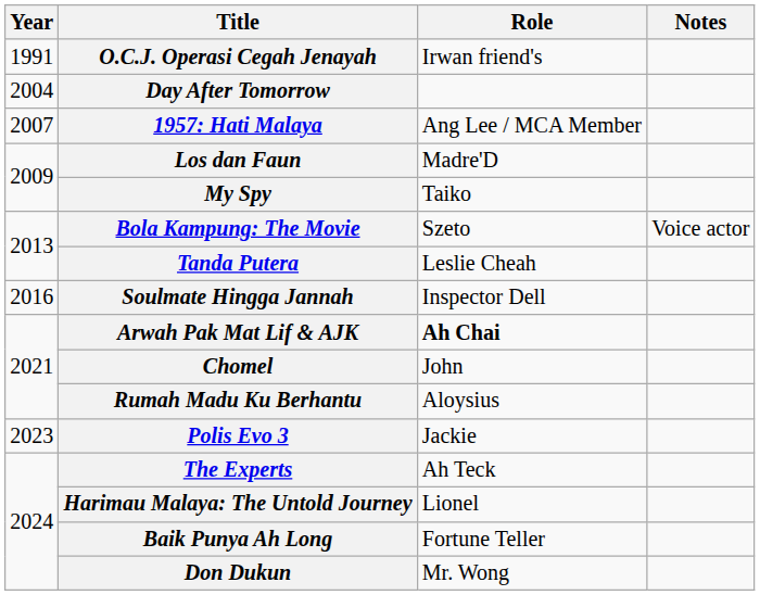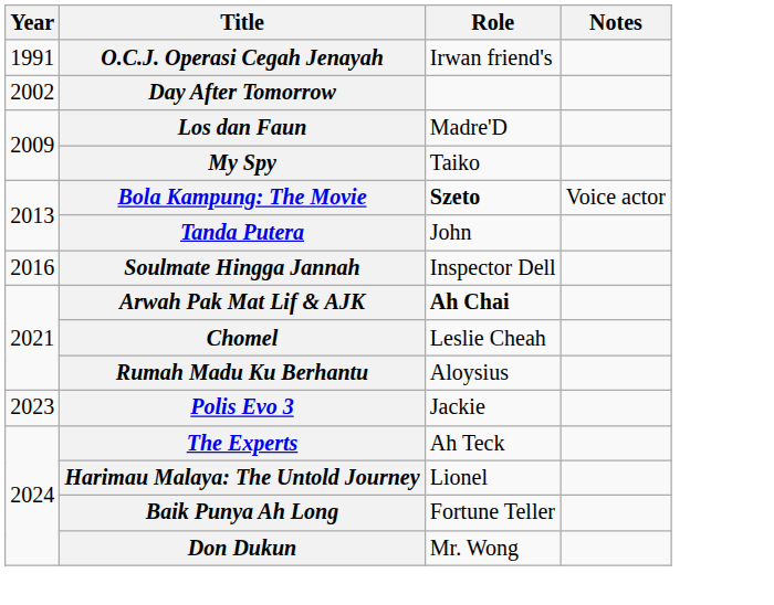 <table class="wikitable">
 <tr>
 <th>Year</th>
 <th>Title</th>
 <th>Role</th>
 <th>Notes</th>
 </tr>
 <tr>
 <td>1991</td>
 <th><em>O.C.J. Operasi Cegah Jenayah</em></th>
 <td>Irwan friend's</td>
 <td></td>
 </tr>
 <tr>
-<td>2004</td>
+<td>2002</td>
 <th><em>Day After Tomorrow</em></th>
 <td></td>
-<td></td>
-</tr>
-<tr>
-<td>2007</td>
-<th><em><a href='#'>1957: Hati Malaya</a></em></th>
-<td>Ang Lee / MCA Member</td>
 <td></td>
 </tr>
 <tr>
 <td rowspan="2">2009</td>
 <th><em>Los dan Faun</em></th>
 <td>Madre'D</td>
 <td></td>
 </tr>
 <tr>
 <th><em>My Spy</em></th>
 <td>Taiko</td>
 <td></td>
 </tr>
 <tr>
 <td rowspan="2">2013</td>
 <th><em><a href='#'>Bola Kampung: The Movie</a></em></th>
-<td>Szeto</td>
+<td><strong>Szeto</strong></td>
 <td>Voice actor</td>
 </tr>
 <tr>
 <th><em><a href='#'>Tanda Putera</a></em></th>
-<td>Leslie Cheah</td>
+<td>John</td>
 <td></td>
 </tr>
 <tr>
 <td>2016</td>
 <th><em>Soulmate Hingga Jannah</em></th>
 <td>Inspector Dell</td>
 <td></td>
 </tr>
 <tr>
 <td rowspan="3">2021</td>
 <th><em>Arwah Pak Mat Lif & AJK</em></th>
 <td><strong>Ah Chai</strong></td>
 <td></td>
 </tr>
 <tr>
 <th><em>Chomel</em></th>
-<td>John</td>
+<td>Leslie Cheah</td>
 <td></td>
 </tr>
 <tr>
 <th><em>Rumah Madu Ku Berhantu</em></th>
 <td>Aloysius</td>
 <td></td>
 </tr>
 <tr>
 <td>2023</td>
 <th><em><a href='#'>Polis Evo 3</a></em></th>
 <td>Jackie</td>
 <td></td>
 </tr>
 <tr>
 <td rowspan="4">2024</td>
 <th><em><a href='#'>The Experts</a></em></th>
 <td>Ah Teck</td>
 <td></td>
 </tr>
 <tr>
 <th><em>Harimau Malaya: The Untold Journey</em></th>
 <td>Lionel</td>
 <td></td>
 </tr>
 <tr>
 <th><em>Baik Punya Ah Long</em></th>
 <td>Fortune Teller</td>
 <td></td>
 </tr>
 <tr>
 <th><em>Don Dukun</em></th>
 <td>Mr. Wong</td>
 <td></td>
 </tr>
 </table>
